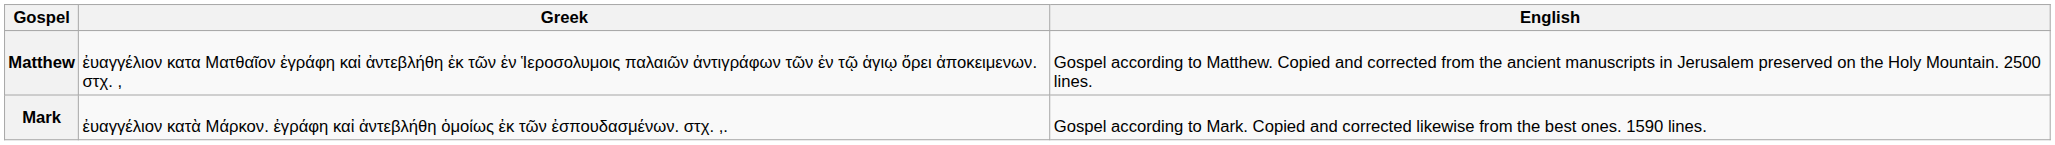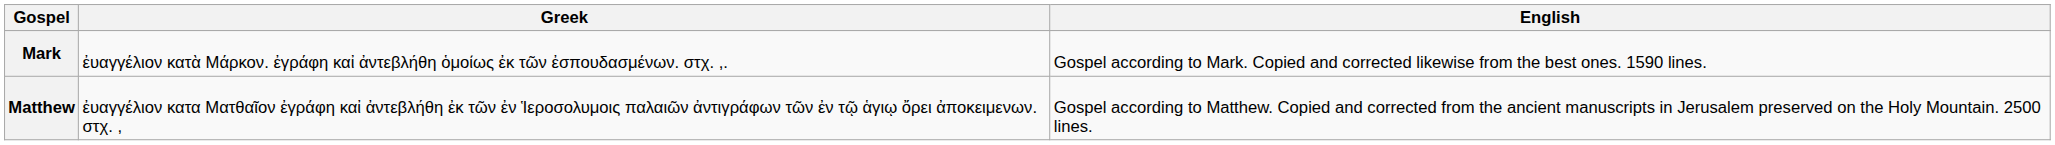 <table class="wikitable">
 <tr>
 <th>Gospel</th>
 <th>Greek</th>
 <th>English</th>
 </tr>
 <tr>
 </tr>
 <tr>
+<th>Mark</th>
+<td><br>ἐυαγγέλιον κατὰ Μάρκον. ἐγράφη καἰ ἀντεβλήθη ὁμοίως ἐκ τῶν ἐσπουδασμένων. στχ. ,.</td>
+<td><br>Gospel according to Mark. Copied and corrected likewise from the best ones. 1590 lines.</td>
+</tr>
+<tr>
 <th>Matthew</th>
 <td><br>ἐυαγγέλιον κατα Ματθαῖον ἐγράφη καἰ ἀντεβλήθη ἐκ τῶν ἐν Ἱεροσολυμοις παλαιῶν ἀντιγράφων τῶν ἐν τῷ ἁγιῳ ὄρει ἀποκειμενων. στχ. ,</td>
 <td><br>Gospel according to Matthew. Copied and corrected from the ancient manuscripts in Jerusalem preserved on the Holy Mountain. 2500 lines.</td>
 </tr>
-<tr>
-<th>Mark</th>
-<td><br>ἐυαγγέλιον κατὰ Μάρκον. ἐγράφη καἰ ἀντεβλήθη ὁμοίως ἐκ τῶν ἐσπουδασμένων. στχ. ,.</td>
-<td><br>Gospel according to Mark. Copied and corrected likewise from the best ones. 1590 lines.</td>
-</tr>
 </table>
